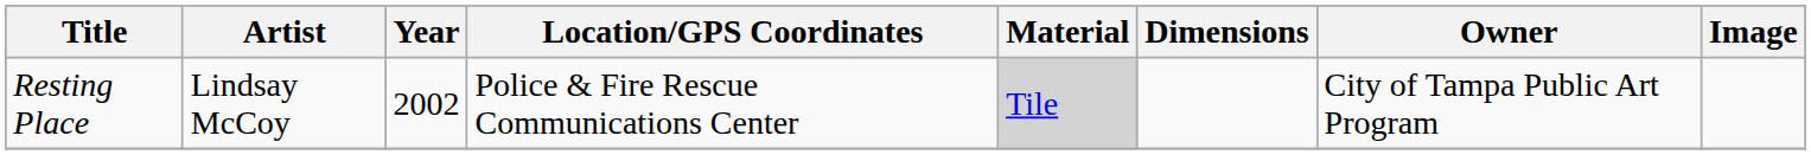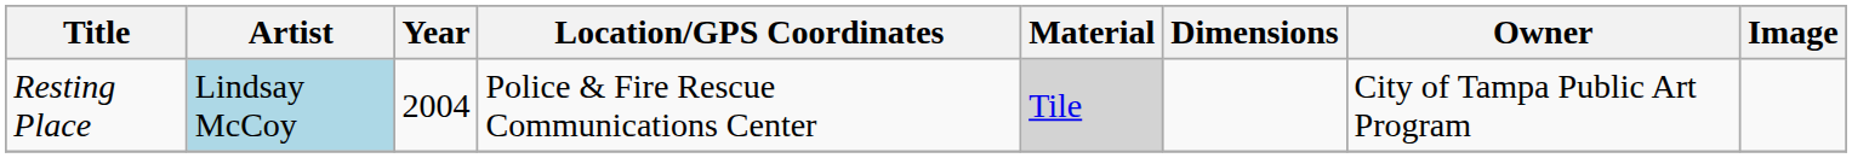 <table class="wikitable sortable">
 <tr>
 <th>Title</th>
 <th>Artist</th>
 <th>Year</th>
 <th>Location/GPS Coordinates</th>
 <th>Material</th>
 <th>Dimensions</th>
 <th>Owner</th>
 <th>Image</th>
 </tr>
 <tr>
 <td><em>Resting Place</em></td>
-<td>Lindsay McCoy</td>
-<td>2002</td>
+<td style="background: lightblue;">Lindsay McCoy</td>
+<td>2004</td>
 <td>Police & Fire Rescue Communications Center</td>
 <td style="background: lightgrey;"><a href='#'>Tile</a></td>
 <td></td>
 <td>City of Tampa Public Art Program</td>
 <td></td>
 </tr>
 <tr>
 </tr>
 </table>
